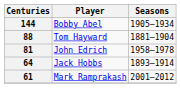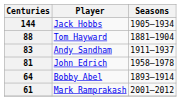 <table class="wikitable">
 <tr>
 <th>Centuries</th>
 <th>Player</th>
 <th>Seasons</th>
 </tr>
 <tr>
 <th>144</th>
-<td> <a href='#'>Bobby Abel</a></td>
+<td> <a href='#'>Jack Hobbs</a></td>
 <td>1905–1934</td>
 </tr>
 <tr>
 <th>88</th>
 <td> <a href='#'>Tom Hayward</a></td>
 <td>1881–1904</td>
 </tr>
 <tr>
+<th>83</th>
+<td> <a href='#'>Andy Sandham</a></td>
+<td>1911–1937</td>
+</tr>
+<tr>
 <th>81</th>
 <td> <a href='#'>John Edrich</a></td>
 <td>1958–1978</td>
 </tr>
 <tr>
 <th>64</th>
-<td> <a href='#'>Jack Hobbs</a></td>
+<td> <a href='#'>Bobby Abel</a></td>
 <td>1893–1914</td>
 </tr>
 <tr>
 <th>61</th>
 <td> <a href='#'>Mark Ramprakash</a></td>
 <td>2001–2012</td>
 </tr>
 <tr>
 </tr>
 </table>
